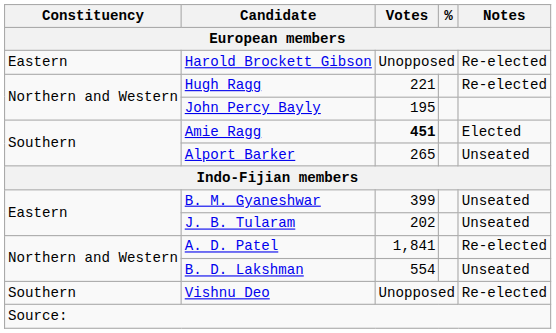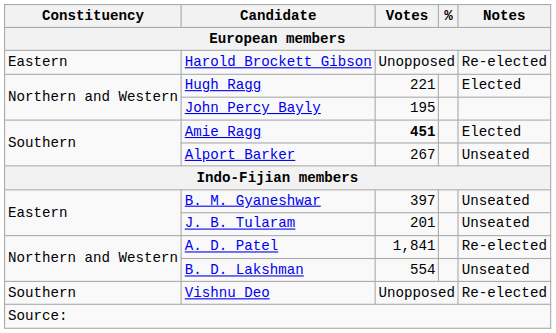 <table class=wikitable style=text-align:right>
 <tr>
 <th>Constituency</th>
 <th>Candidate</th>
 <th>Votes</th>
 <th>%</th>
 <th>Notes</th>
 </tr>
 <tr>
 <th colspan=5>European members</th>
 </tr>
 <tr>
 <td align=left>Eastern</td>
 <td align=left><a href='#'>Harold Brockett Gibson</a></td>
 <td colspan=2 align=center>Unopposed</td>
 <td align=left>Re-elected</td>
 </tr>
 <tr>
 <td align=left rowspan=2>Northern and Western</td>
 <td align=left><a href='#'>Hugh Ragg</a></td>
 <td>221</td>
 <td></td>
-<td align=left>Re-elected</td>
+<td align=left>Elected</td>
 </tr>
 <tr>
 <td align=left><a href='#'>John Percy Bayly</a></td>
 <td>195</td>
 <td></td>
 <td></td>
 </tr>
 <tr>
 <td align=left rowspan=2>Southern</td>
 <td align=left><a href='#'>Amie Ragg</a></td>
 <td><strong>451</strong></td>
 <td></td>
 <td align=left>Elected</td>
 </tr>
 <tr>
 <td align=left><a href='#'>Alport Barker</a></td>
-<td>265</td>
+<td>267</td>
 <td></td>
 <td align=left>Unseated</td>
 </tr>
 <tr>
 <th colspan=5>Indo-Fijian members</th>
 </tr>
 <tr>
 <td align=left rowspan=2>Eastern</td>
 <td align=left><a href='#'>B. M. Gyaneshwar</a></td>
-<td>399</td>
+<td>397</td>
 <td></td>
 <td align=left>Unseated</td>
 </tr>
 <tr>
 <td align=left><a href='#'>J. B. Tularam</a></td>
-<td>202</td>
+<td>201</td>
 <td></td>
 <td align=left>Unseated</td>
 </tr>
 <tr>
 <td align=left rowspan=2>Northern and Western</td>
 <td align=left><a href='#'>A. D. Patel</a></td>
 <td>1,841</td>
 <td></td>
 <td align=left>Re-elected</td>
 </tr>
 <tr>
 <td align=left><a href='#'>B. D. Lakshman</a></td>
 <td>554</td>
 <td></td>
 <td align=left>Unseated</td>
 </tr>
 <tr>
 <td align=left>Southern</td>
 <td align=left><a href='#'>Vishnu Deo</a></td>
 <td align=center colspan=2>Unopposed</td>
 <td align=left>Re-elected</td>
 </tr>
 <tr>
 <td align=left colspan=5>Source: </td>
 </tr>
 </table>
